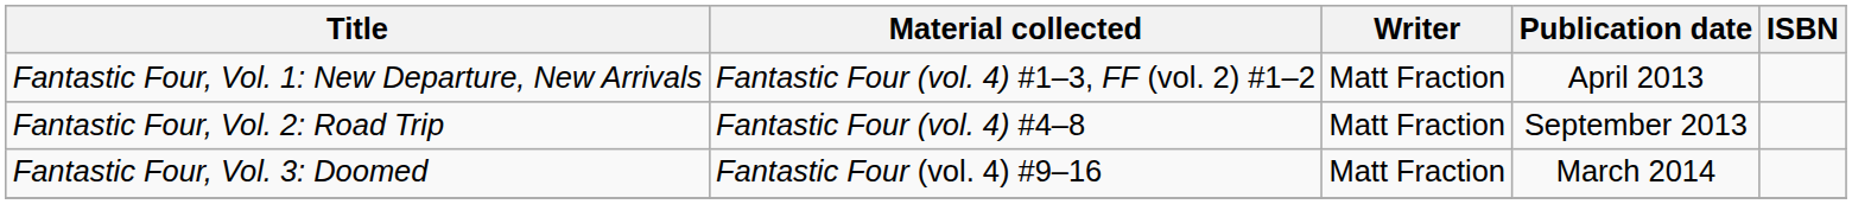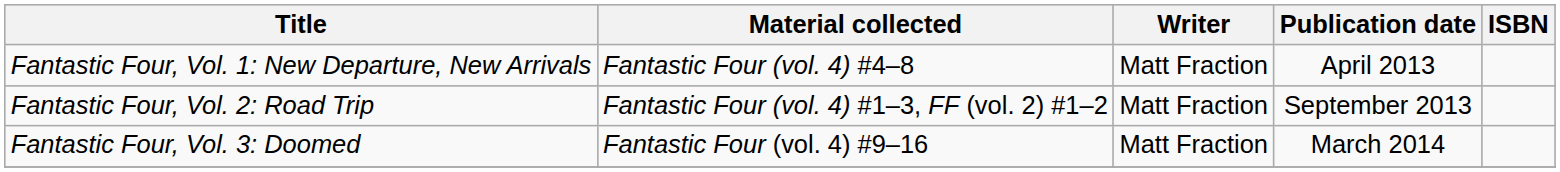 <table class="wikitable">
 <tr>
 <th>Title</th>
 <th>Material collected</th>
 <th>Writer</th>
 <th>Publication date</th>
 <th>ISBN</th>
 </tr>
 <tr>
 <td><em>Fantastic Four, Vol. 1: New Departure, New Arrivals</em></td>
-<td><em>Fantastic Four (vol. 4)</em> #1–3, <em>FF</em> (vol. 2) #1–2</td>
+<td><em>Fantastic Four (vol. 4)</em> #4–8</td>
 <td align="center">Matt Fraction</td>
 <td align="center">April 2013</td>
 <td></td>
 </tr>
 <tr>
 <td><em>Fantastic Four, Vol. 2: Road Trip</em></td>
-<td><em>Fantastic Four (vol. 4)</em> #4–8</td>
+<td><em>Fantastic Four (vol. 4)</em> #1–3, <em>FF</em> (vol. 2) #1–2</td>
 <td align="center">Matt Fraction</td>
 <td align="center">September 2013</td>
 <td></td>
 </tr>
 <tr>
 <td><em>Fantastic Four, Vol. 3: Doomed</em></td>
 <td><em>Fantastic Four</em> (vol. 4) #9–16</td>
 <td align="center">Matt Fraction</td>
 <td align="center">March 2014</td>
 <td></td>
 </tr>
 <tr>
 </tr>
 </table>
